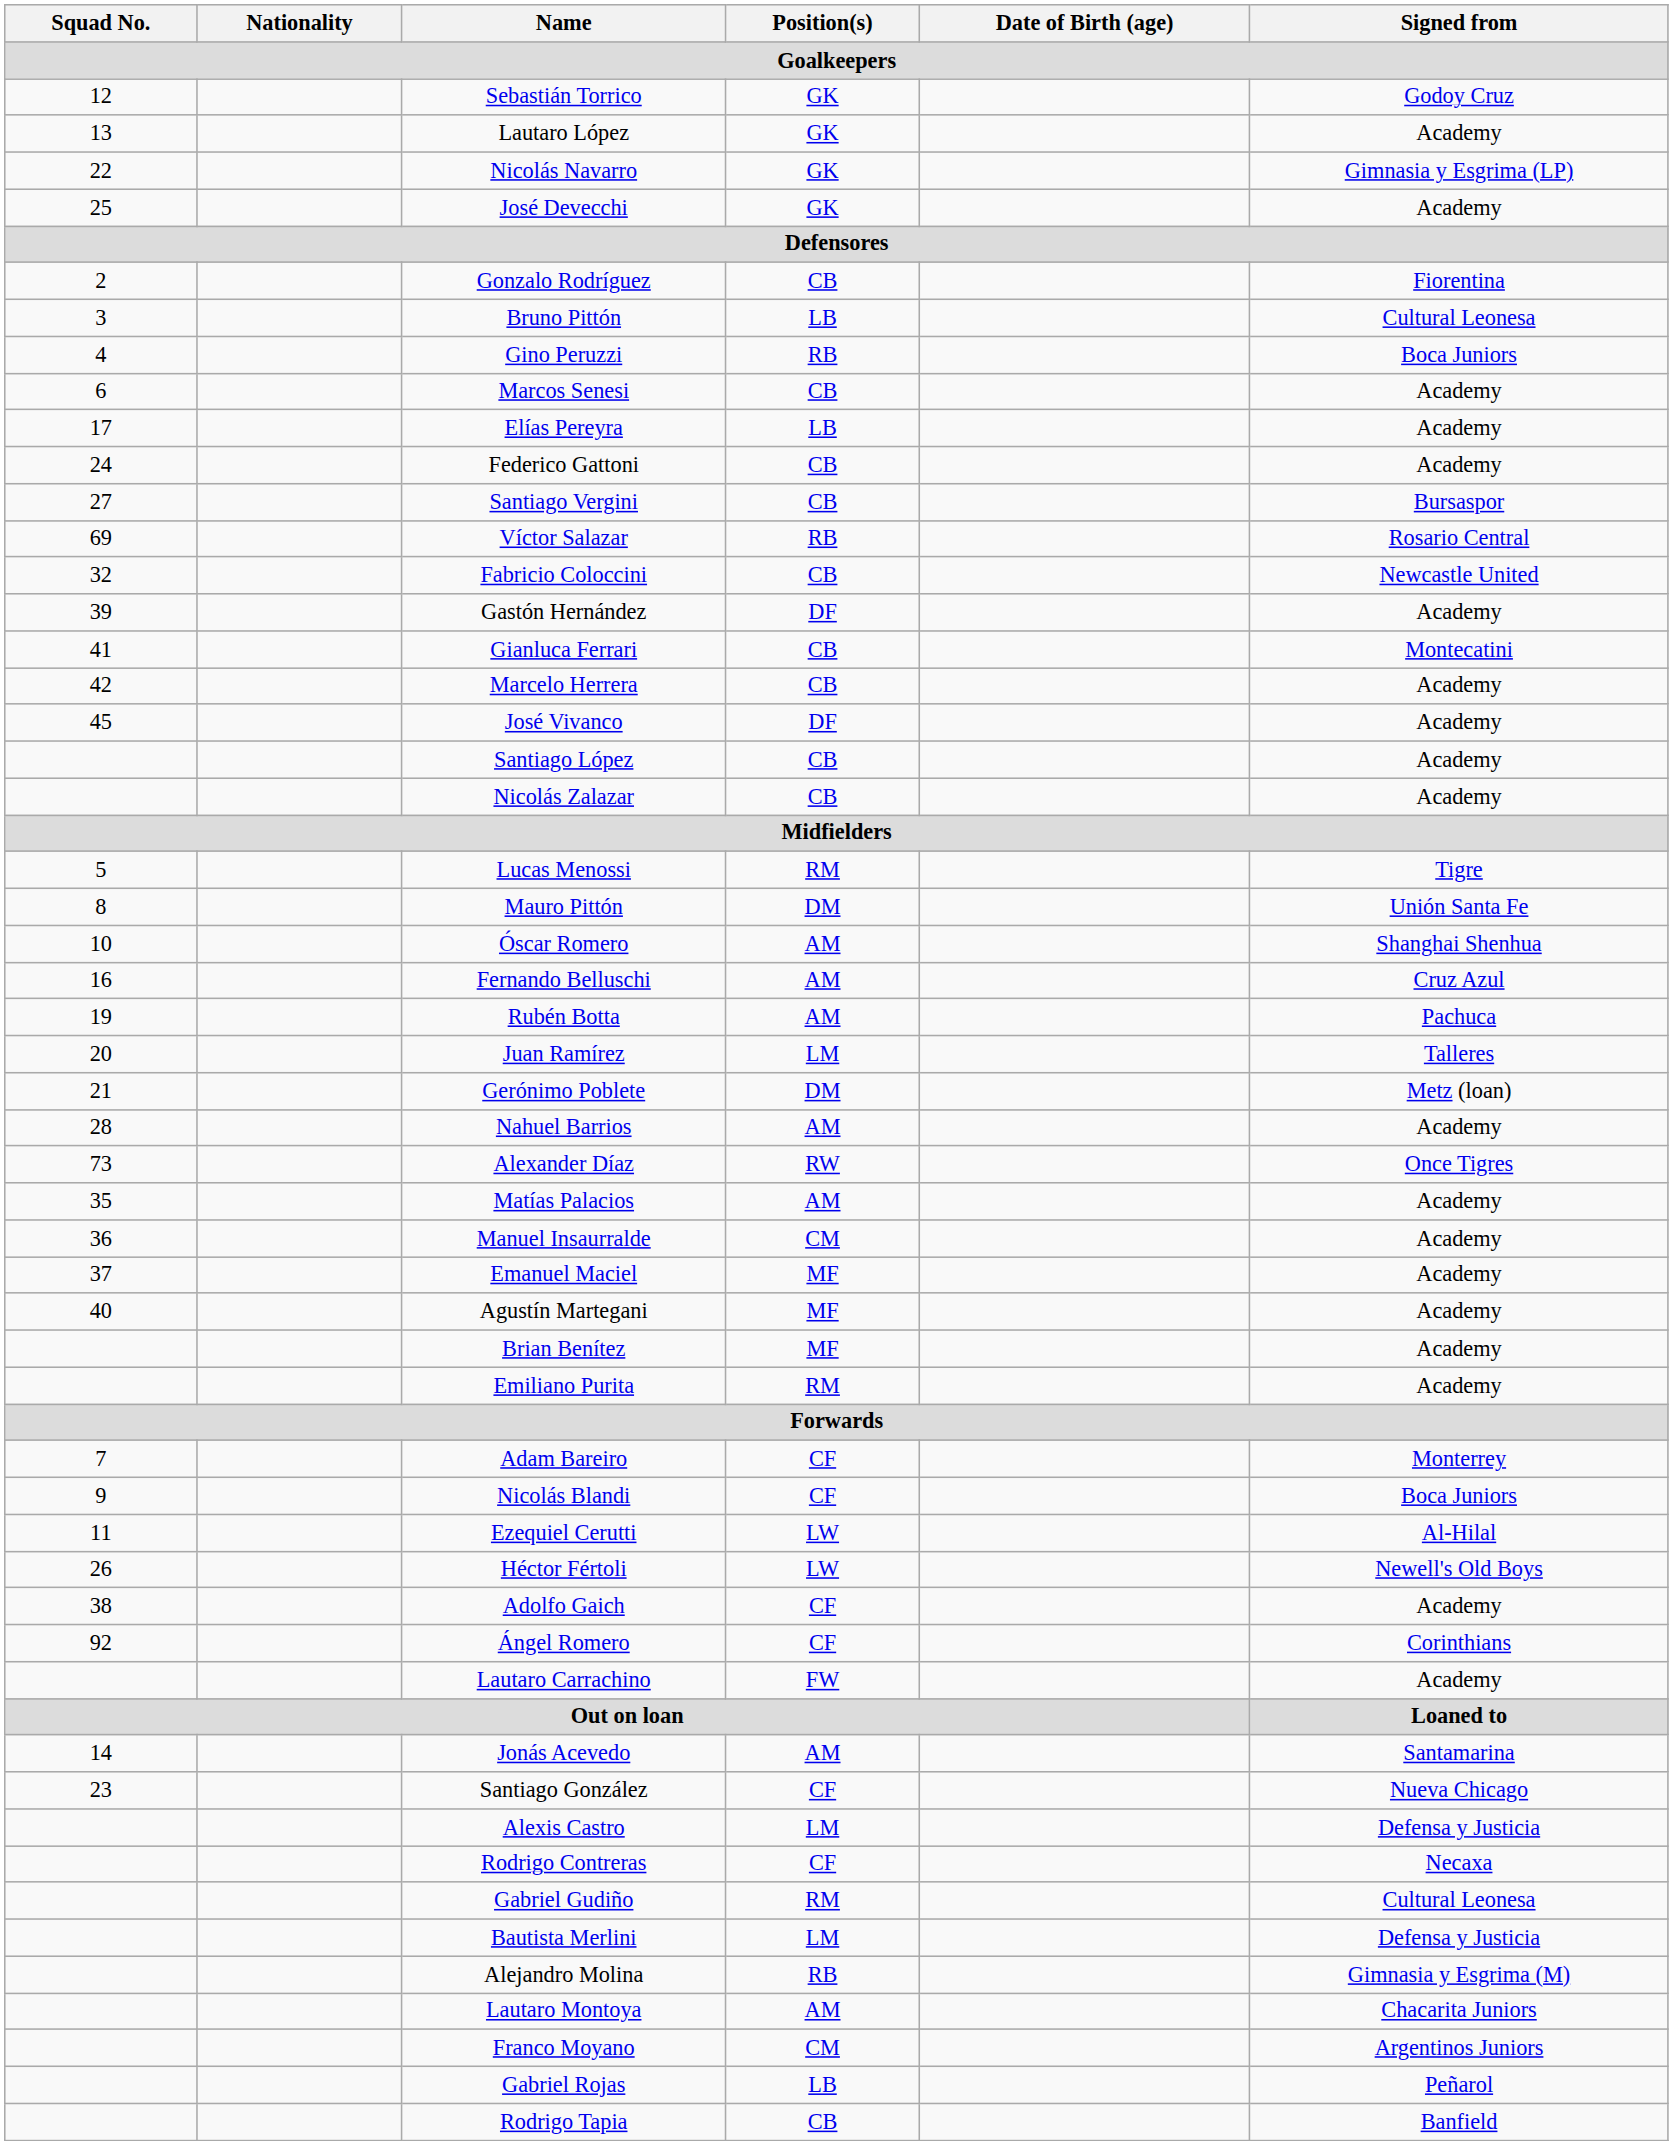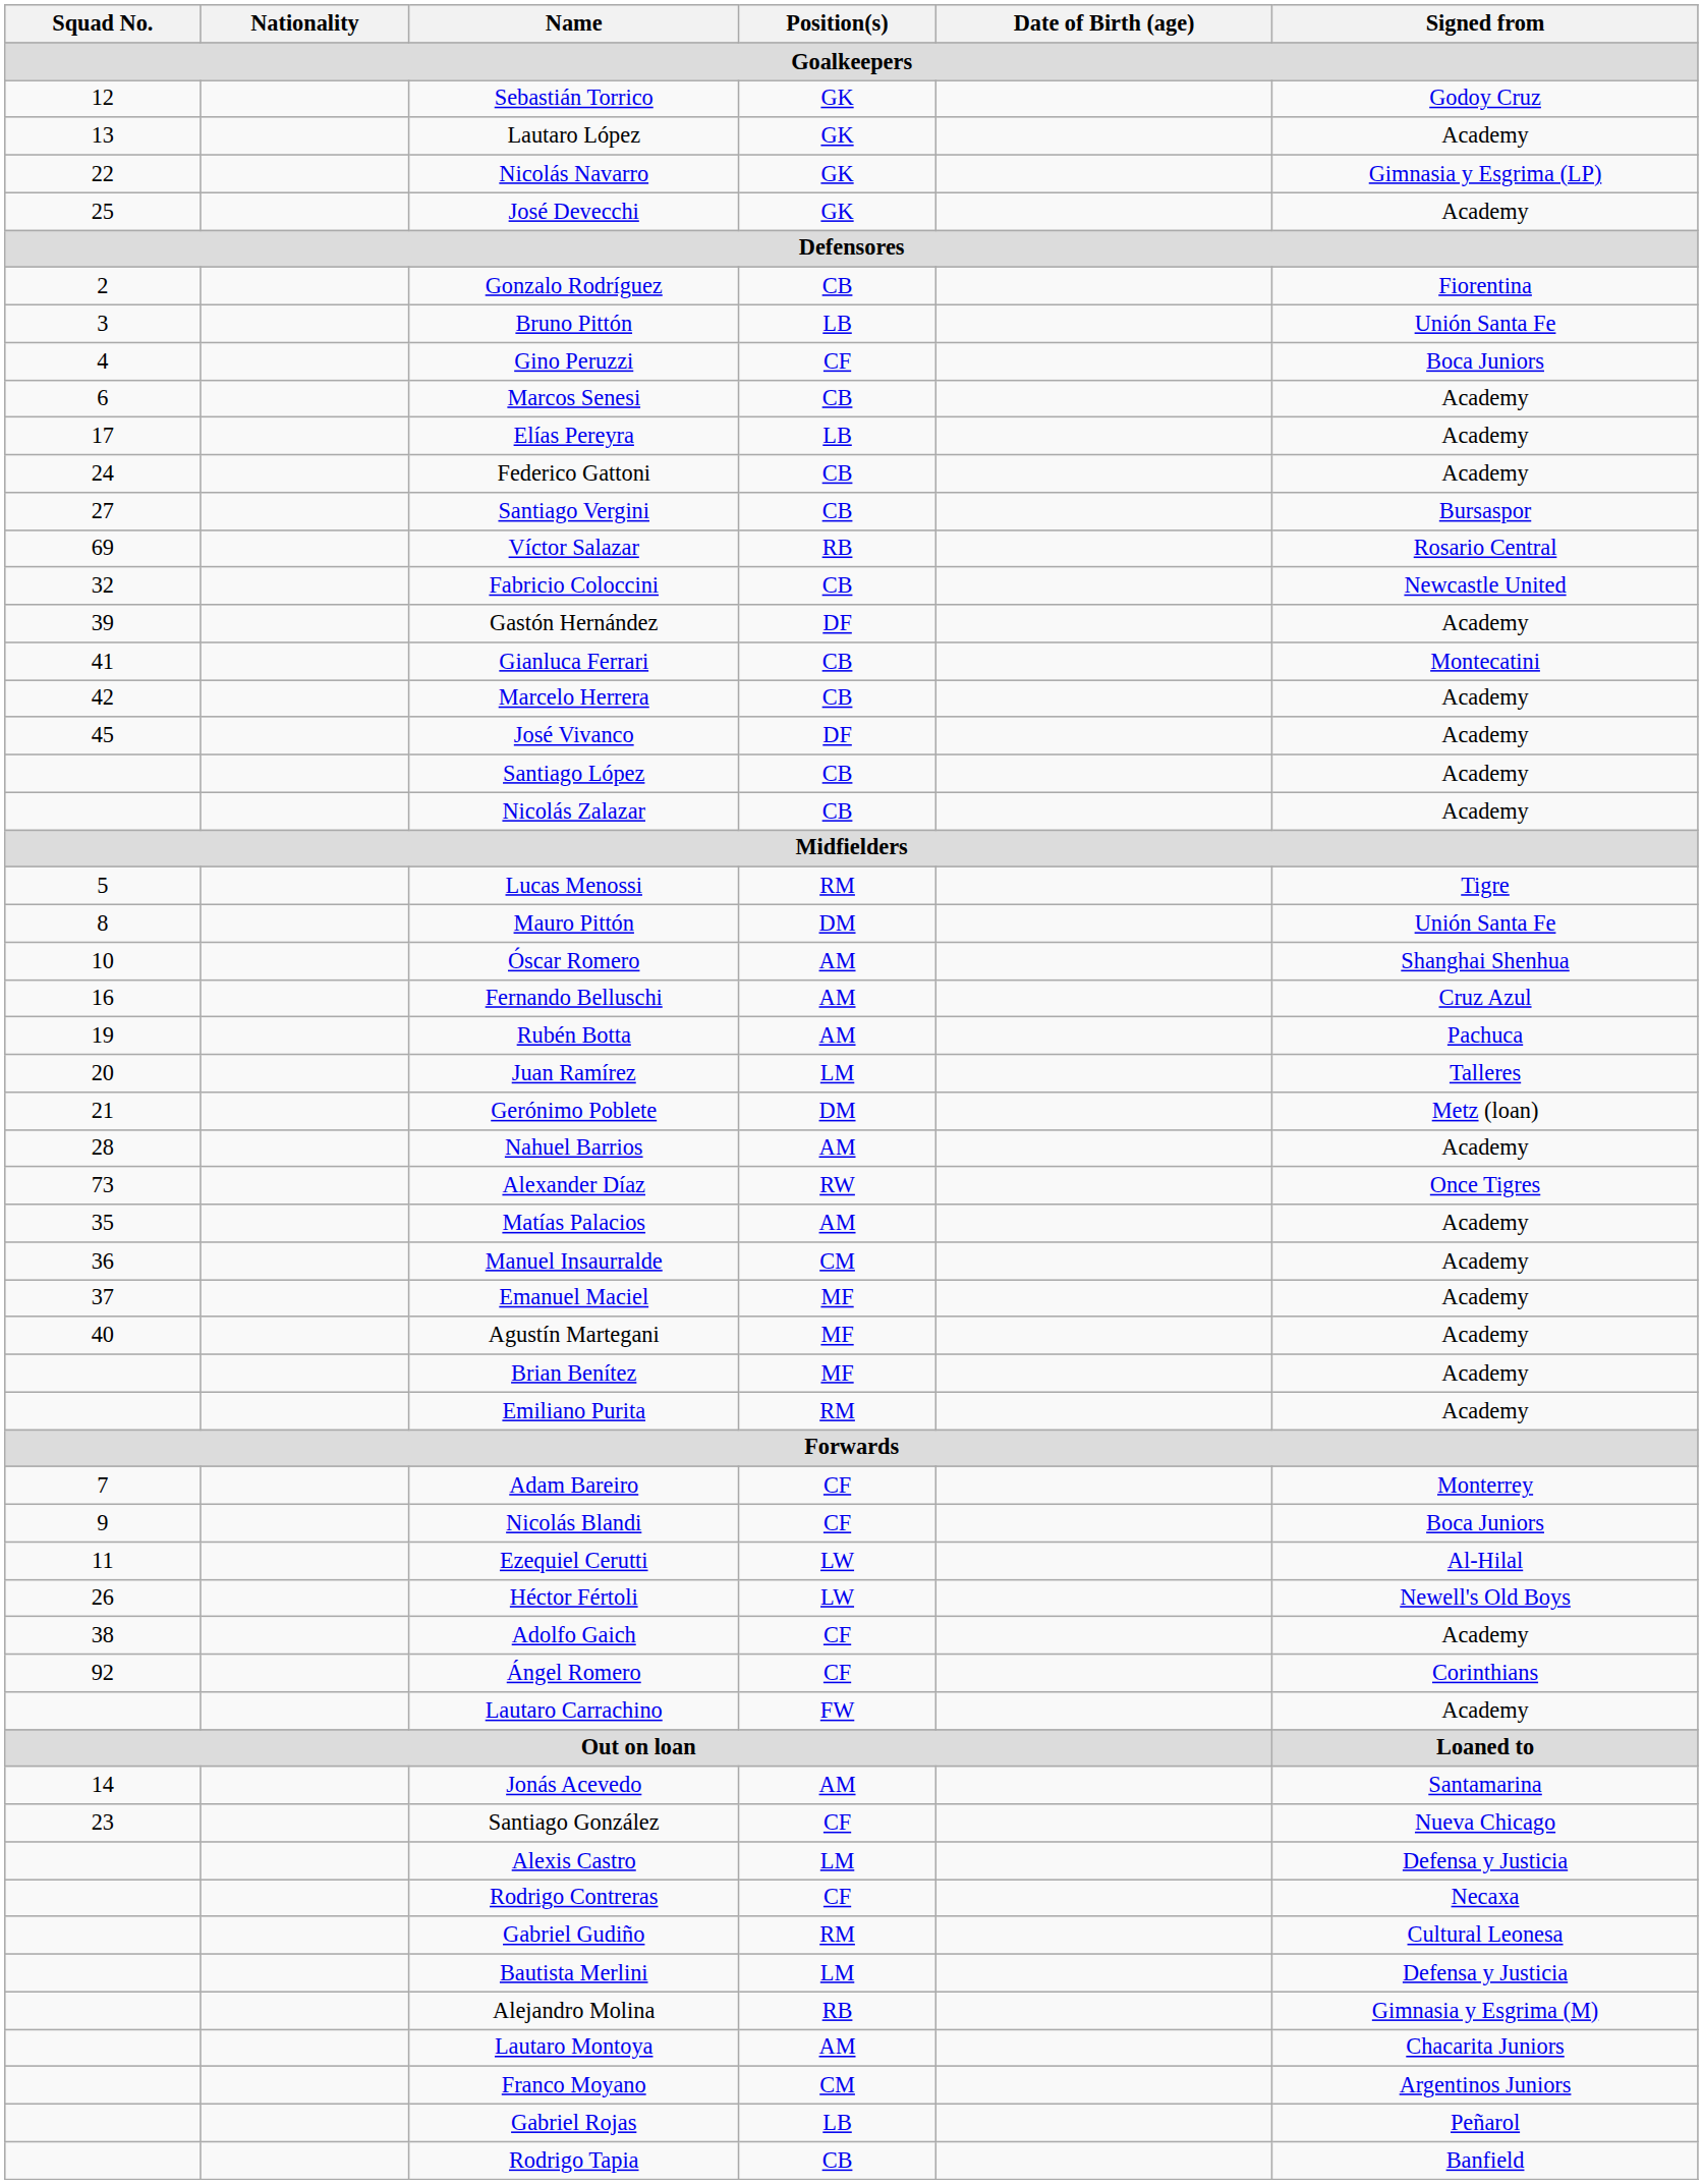 <table class="wikitable sortable" style="text-align:center; font-size:90%; width:85%;">
 <tr>
 <th style="background:#; color:; text-align:center;">Squad No.</th>
 <th style="background:#; color:; text-align:center;">Nationality</th>
 <th style="background:#; color:; text-align:center;">Name</th>
 <th style="background:#; color:; text-align:center;">Position(s)</th>
 <th style="background:#; color:; text-align:center;">Date of Birth (age)</th>
 <th style="background:#; color:; text-align:center;">Signed from</th>
 </tr>
 <tr>
 <th colspan="6" style="background:#dcdcdc; text-align:center;">Goalkeepers</th>
 </tr>
 <tr>
 <td>12</td>
 <td></td>
 <td><a href='#'>Sebastián Torrico</a></td>
 <td><a href='#'>GK</a></td>
 <td></td>
 <td> <a href='#'>Godoy Cruz</a></td>
 </tr>
 <tr>
 <td>13</td>
 <td></td>
 <td>Lautaro López</td>
 <td><a href='#'>GK</a></td>
 <td></td>
 <td>Academy</td>
 </tr>
 <tr>
 <td>22</td>
 <td></td>
 <td><a href='#'>Nicolás Navarro</a></td>
 <td><a href='#'>GK</a></td>
 <td></td>
 <td> <a href='#'>Gimnasia y Esgrima (LP)</a></td>
 </tr>
 <tr>
 <td>25</td>
 <td></td>
 <td><a href='#'>José Devecchi</a></td>
 <td><a href='#'>GK</a></td>
 <td></td>
 <td>Academy</td>
 </tr>
 <tr>
 <th colspan="7" style="background:#dcdcdc; text-align:center;">Defensores</th>
 </tr>
 <tr>
 <td>2</td>
 <td></td>
 <td><a href='#'>Gonzalo Rodríguez</a></td>
 <td><a href='#'>CB</a></td>
 <td></td>
 <td> <a href='#'>Fiorentina</a></td>
 </tr>
 <tr>
 <td>3</td>
 <td></td>
 <td><a href='#'>Bruno Pittón</a></td>
 <td><a href='#'>LB</a></td>
 <td></td>
-<td> <a href='#'>Cultural Leonesa</a></td>
+<td> <a href='#'>Unión Santa Fe</a></td>
 </tr>
 <tr>
 <td>4</td>
 <td></td>
 <td><a href='#'>Gino Peruzzi</a></td>
-<td><a href='#'>RB</a></td>
+<td><a href='#'>CF</a></td>
 <td></td>
 <td> <a href='#'>Boca Juniors</a></td>
 </tr>
 <tr>
 <td>6</td>
 <td></td>
 <td><a href='#'>Marcos Senesi</a></td>
 <td><a href='#'>CB</a></td>
 <td></td>
 <td>Academy</td>
 </tr>
 <tr>
 <td>17</td>
 <td></td>
 <td><a href='#'>Elías Pereyra</a></td>
 <td><a href='#'>LB</a></td>
 <td></td>
 <td>Academy</td>
 </tr>
 <tr>
 <td>24</td>
 <td></td>
 <td>Federico Gattoni</td>
 <td><a href='#'>CB</a></td>
 <td></td>
 <td>Academy</td>
 </tr>
 <tr>
 <td>27</td>
 <td></td>
 <td><a href='#'>Santiago Vergini</a></td>
 <td><a href='#'>CB</a></td>
 <td></td>
 <td> <a href='#'>Bursaspor</a></td>
 </tr>
 <tr>
 <td>69</td>
 <td></td>
 <td><a href='#'>Víctor Salazar</a></td>
 <td><a href='#'>RB</a></td>
 <td></td>
 <td> <a href='#'>Rosario Central</a></td>
 </tr>
 <tr>
 <td>32</td>
 <td></td>
 <td><a href='#'>Fabricio Coloccini</a></td>
 <td><a href='#'>CB</a></td>
 <td></td>
 <td> <a href='#'>Newcastle United</a></td>
 </tr>
 <tr>
 <td>39</td>
 <td></td>
 <td>Gastón Hernández</td>
 <td><a href='#'>DF</a></td>
 <td></td>
 <td>Academy</td>
 </tr>
 <tr>
 <td>41</td>
 <td></td>
 <td><a href='#'>Gianluca Ferrari</a></td>
 <td><a href='#'>CB</a></td>
 <td></td>
 <td> <a href='#'>Montecatini</a></td>
 </tr>
 <tr>
 <td>42</td>
 <td></td>
 <td><a href='#'>Marcelo Herrera</a></td>
 <td><a href='#'>CB</a></td>
 <td></td>
 <td>Academy</td>
 </tr>
 <tr>
 <td>45</td>
 <td></td>
 <td><a href='#'>José Vivanco</a></td>
 <td><a href='#'>DF</a></td>
 <td></td>
 <td>Academy</td>
 </tr>
 <tr>
 <td></td>
 <td></td>
 <td><a href='#'>Santiago López</a></td>
 <td><a href='#'>CB</a></td>
 <td></td>
 <td>Academy</td>
 </tr>
 <tr>
 <td></td>
 <td></td>
 <td><a href='#'>Nicolás Zalazar</a></td>
 <td><a href='#'>CB</a></td>
 <td></td>
 <td>Academy</td>
 </tr>
 <tr>
 <th colspan="7" style="background:#dcdcdc; text-align:center;">Midfielders</th>
 </tr>
 <tr>
 <td>5</td>
 <td></td>
 <td><a href='#'>Lucas Menossi</a></td>
 <td><a href='#'>RM</a></td>
 <td></td>
 <td> <a href='#'>Tigre</a></td>
 </tr>
 <tr>
 <td>8</td>
 <td></td>
 <td><a href='#'>Mauro Pittón</a></td>
 <td><a href='#'>DM</a></td>
 <td></td>
 <td> <a href='#'>Unión Santa Fe</a></td>
 </tr>
 <tr>
 <td>10</td>
 <td></td>
 <td><a href='#'>Óscar Romero</a></td>
 <td><a href='#'>AM</a></td>
 <td></td>
 <td> <a href='#'>Shanghai Shenhua</a></td>
 </tr>
 <tr>
 <td>16</td>
 <td></td>
 <td><a href='#'>Fernando Belluschi</a></td>
 <td><a href='#'>AM</a></td>
 <td></td>
 <td> <a href='#'>Cruz Azul</a></td>
 </tr>
 <tr>
 <td>19</td>
 <td></td>
 <td><a href='#'>Rubén Botta</a></td>
 <td><a href='#'>AM</a></td>
 <td></td>
 <td> <a href='#'>Pachuca</a></td>
 </tr>
 <tr>
 <td>20</td>
 <td></td>
 <td><a href='#'>Juan Ramírez</a></td>
 <td><a href='#'>LM</a></td>
 <td></td>
 <td> <a href='#'>Talleres</a></td>
 </tr>
 <tr>
 <td>21</td>
 <td></td>
 <td><a href='#'>Gerónimo Poblete</a></td>
 <td><a href='#'>DM</a></td>
 <td></td>
 <td> <a href='#'>Metz</a> (loan)</td>
 </tr>
 <tr>
 <td>28</td>
 <td></td>
 <td><a href='#'>Nahuel Barrios</a></td>
 <td><a href='#'>AM</a></td>
 <td></td>
 <td>Academy</td>
 </tr>
 <tr>
 <td>73</td>
 <td></td>
 <td><a href='#'>Alexander Díaz</a></td>
 <td><a href='#'>RW</a></td>
 <td></td>
 <td> <a href='#'>Once Tigres</a></td>
 </tr>
 <tr>
 <td>35</td>
 <td></td>
 <td><a href='#'>Matías Palacios</a></td>
 <td><a href='#'>AM</a></td>
 <td></td>
 <td>Academy</td>
 </tr>
 <tr>
 <td>36</td>
 <td></td>
 <td><a href='#'>Manuel Insaurralde</a></td>
 <td><a href='#'>CM</a></td>
 <td></td>
 <td>Academy</td>
 </tr>
 <tr>
 <td>37</td>
 <td></td>
 <td><a href='#'>Emanuel Maciel</a></td>
 <td><a href='#'>MF</a></td>
 <td></td>
 <td>Academy</td>
 </tr>
 <tr>
 <td>40</td>
 <td></td>
 <td>Agustín Martegani</td>
 <td><a href='#'>MF</a></td>
 <td></td>
 <td>Academy</td>
 </tr>
 <tr>
 <td></td>
 <td></td>
 <td><a href='#'>Brian Benítez</a></td>
 <td><a href='#'>MF</a></td>
 <td></td>
 <td>Academy</td>
 </tr>
 <tr>
 <td></td>
 <td></td>
 <td><a href='#'>Emiliano Purita</a></td>
 <td><a href='#'>RM</a></td>
 <td></td>
 <td>Academy</td>
 </tr>
 <tr>
 <th colspan="7" style="background:#dcdcdc; text-align:center;">Forwards</th>
 </tr>
 <tr>
 <td>7</td>
 <td></td>
 <td><a href='#'>Adam Bareiro</a></td>
 <td><a href='#'>CF</a></td>
 <td></td>
 <td> <a href='#'>Monterrey</a></td>
 </tr>
 <tr>
 <td>9</td>
 <td></td>
 <td><a href='#'>Nicolás Blandi</a></td>
 <td><a href='#'>CF</a></td>
 <td></td>
 <td> <a href='#'>Boca Juniors</a></td>
 </tr>
 <tr>
 <td>11</td>
 <td></td>
 <td><a href='#'>Ezequiel Cerutti</a></td>
 <td><a href='#'>LW</a></td>
 <td></td>
 <td> <a href='#'>Al-Hilal</a></td>
 </tr>
 <tr>
 <td>26</td>
 <td></td>
 <td><a href='#'>Héctor Fértoli</a></td>
 <td><a href='#'>LW</a></td>
 <td></td>
 <td> <a href='#'>Newell's Old Boys</a></td>
 </tr>
 <tr>
 <td>38</td>
 <td></td>
 <td><a href='#'>Adolfo Gaich</a></td>
 <td><a href='#'>CF</a></td>
 <td></td>
 <td>Academy</td>
 </tr>
 <tr>
 <td>92</td>
 <td></td>
 <td><a href='#'>Ángel Romero</a></td>
 <td><a href='#'>CF</a></td>
 <td></td>
 <td> <a href='#'>Corinthians</a></td>
 </tr>
 <tr>
 <td></td>
 <td></td>
 <td><a href='#'>Lautaro Carrachino</a></td>
 <td><a href='#'>FW</a></td>
 <td></td>
 <td>Academy</td>
 </tr>
 <tr>
 <th colspan="5" style="background:#dcdcdc; text-align:center;">Out on loan</th>
 <th colspan="1" style="background:#dcdcdc; text-align:center;">Loaned to</th>
 </tr>
 <tr>
 <td>14</td>
 <td></td>
 <td><a href='#'>Jonás Acevedo</a></td>
 <td><a href='#'>AM</a></td>
 <td></td>
 <td> <a href='#'>Santamarina</a></td>
 </tr>
 <tr>
 <td>23</td>
 <td></td>
 <td>Santiago González</td>
 <td><a href='#'>CF</a></td>
 <td></td>
 <td> <a href='#'>Nueva Chicago</a></td>
 </tr>
 <tr>
 <td></td>
 <td></td>
 <td><a href='#'>Alexis Castro</a></td>
 <td><a href='#'>LM</a></td>
 <td></td>
 <td> <a href='#'>Defensa y Justicia</a></td>
 </tr>
 <tr>
 <td></td>
 <td></td>
 <td><a href='#'>Rodrigo Contreras</a></td>
 <td><a href='#'>CF</a></td>
 <td></td>
 <td> <a href='#'>Necaxa</a></td>
 </tr>
 <tr>
 <td></td>
 <td></td>
 <td><a href='#'>Gabriel Gudiño</a></td>
 <td><a href='#'>RM</a></td>
 <td></td>
 <td> <a href='#'>Cultural Leonesa</a></td>
 </tr>
 <tr>
 <td></td>
 <td></td>
 <td><a href='#'>Bautista Merlini</a></td>
 <td><a href='#'>LM</a></td>
 <td></td>
 <td> <a href='#'>Defensa y Justicia</a></td>
 </tr>
 <tr>
 <td></td>
 <td></td>
 <td>Alejandro Molina</td>
 <td><a href='#'>RB</a></td>
 <td></td>
 <td> <a href='#'>Gimnasia y Esgrima (M)</a></td>
 </tr>
 <tr>
 <td></td>
 <td></td>
 <td><a href='#'>Lautaro Montoya</a></td>
 <td><a href='#'>AM</a></td>
 <td></td>
 <td> <a href='#'>Chacarita Juniors</a></td>
 </tr>
 <tr>
 <td></td>
 <td></td>
 <td><a href='#'>Franco Moyano</a></td>
 <td><a href='#'>CM</a></td>
 <td></td>
 <td> <a href='#'>Argentinos Juniors</a></td>
 </tr>
 <tr>
 <td></td>
 <td></td>
 <td><a href='#'>Gabriel Rojas</a></td>
 <td><a href='#'>LB</a></td>
 <td></td>
 <td> <a href='#'>Peñarol</a></td>
 </tr>
 <tr>
 <td></td>
 <td></td>
 <td><a href='#'>Rodrigo Tapia</a></td>
 <td><a href='#'>CB</a></td>
 <td></td>
 <td> <a href='#'>Banfield</a></td>
 </tr>
 <tr>
 </tr>
 </table>
